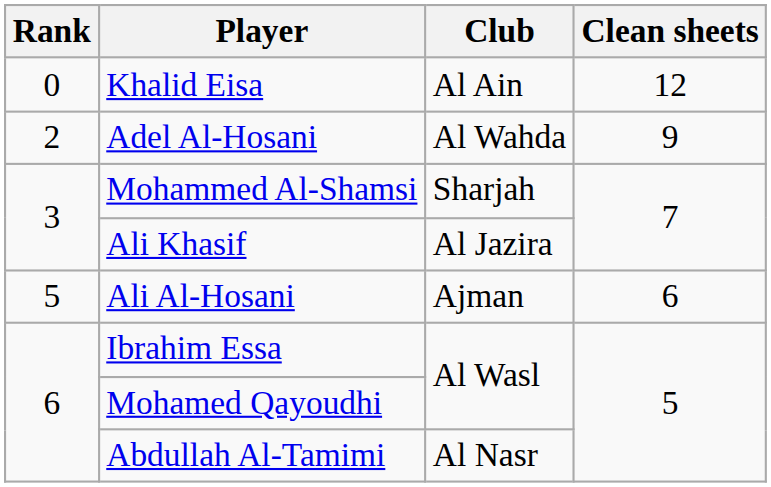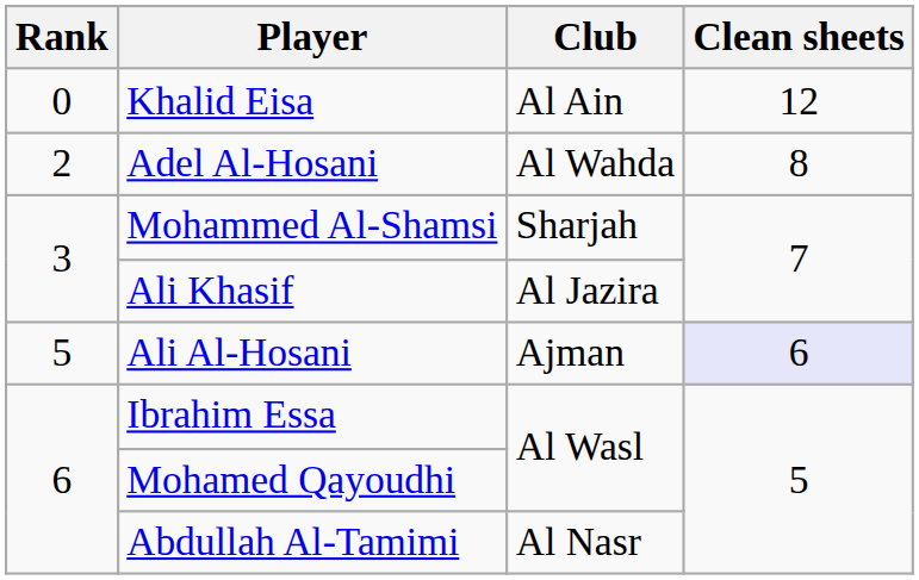 <table class=wikitable>
 <tr>
 <th>Rank</th>
 <th>Player</th>
 <th>Club</th>
 <th>Clean sheets</th>
 </tr>
 <tr>
 <td align="center">0</td>
 <td align=left> <a href='#'>Khalid Eisa</a></td>
 <td align=left>Al Ain</td>
 <td align="center">12</td>
 </tr>
 <tr>
 <td align="center">2</td>
 <td align=left> <a href='#'>Adel Al-Hosani</a></td>
 <td align=left>Al Wahda</td>
-<td align="center">9</td>
+<td align="center">8</td>
 </tr>
 <tr>
 <td rowspan=2 align="center">3</td>
 <td align=left> <a href='#'>Mohammed Al-Shamsi</a></td>
 <td align=left>Sharjah</td>
 <td rowspan=2 align="center">7</td>
 </tr>
 <tr>
 <td align=left> <a href='#'>Ali Khasif</a></td>
 <td align=left>Al Jazira</td>
 </tr>
 <tr>
 <td align="center">5</td>
 <td align=left> <a href='#'>Ali Al-Hosani</a></td>
 <td align=left>Ajman</td>
-<td align="center">6</td>
+<td align="center" style="background: lavender;">6</td>
 </tr>
 <tr>
 <td rowspan=3 align="center">6</td>
 <td align=left> <a href='#'>Ibrahim Essa</a></td>
 <td rowspan=2 align=left>Al Wasl</td>
 <td rowspan=3 align="center">5</td>
 </tr>
 <tr>
 <td align=left> <a href='#'>Mohamed Qayoudhi</a></td>
 </tr>
 <tr>
 <td align=left> <a href='#'>Abdullah Al-Tamimi</a></td>
 <td align=left>Al Nasr</td>
 </tr>
 </table>
